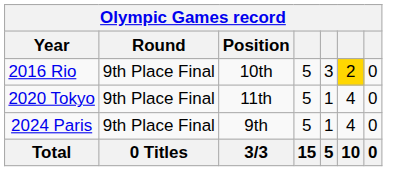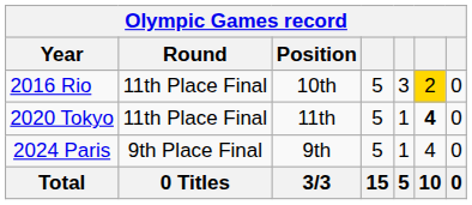 <table class="wikitable" style="text-align: center;">
 <tr>
 <th colspan=10><a href='#'>Olympic Games record</a></th>
 </tr>
 <tr>
 <th>Year</th>
 <th>Round</th>
 <th>Position</th>
 <th></th>
 <th></th>
 <th></th>
 <th></th>
 </tr>
 <tr>
 <td align=left> <a href='#'>2016 Rio</a></td>
-<td>9th Place Final</td>
+<td>11th Place Final</td>
 <td>10th</td>
 <td>5</td>
 <td>3</td>
 <td style="background: gold;">2</td>
 <td>0</td>
 </tr>
 <tr>
 <td align=left> <a href='#'>2020 Tokyo</a></td>
-<td>9th Place Final</td>
+<td>11th Place Final</td>
 <td>11th</td>
 <td>5</td>
 <td>1</td>
-<td>4</td>
+<td><strong>4</strong></td>
 <td>0</td>
 </tr>
 <tr>
 <td> <a href='#'>2024 Paris</a></td>
 <td>9th Place Final</td>
 <td>9th</td>
 <td>5</td>
 <td>1</td>
 <td>4</td>
 <td>0</td>
 </tr>
 <tr>
 <th>Total</th>
 <th>0 Titles</th>
 <th>3/3</th>
 <th>15</th>
 <th>5</th>
 <th>10</th>
 <th>0</th>
 </tr>
 </table>
